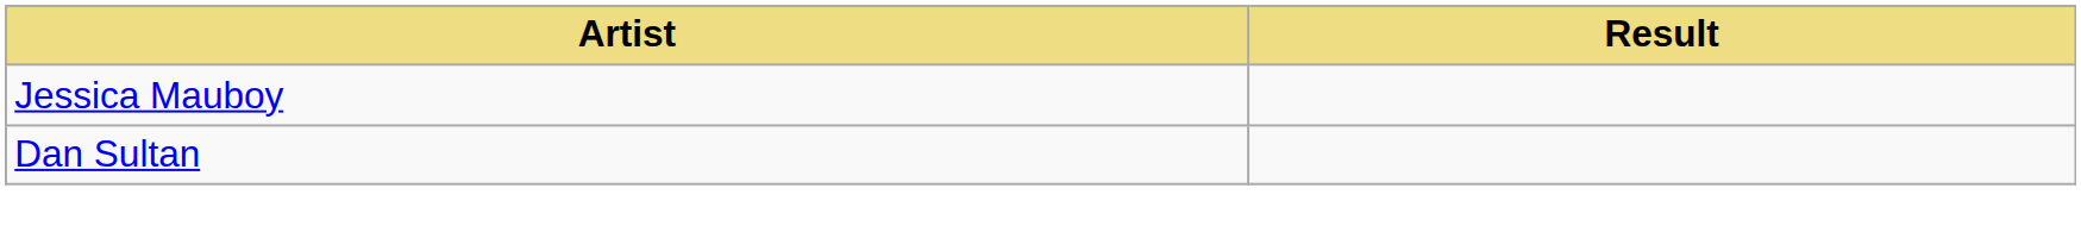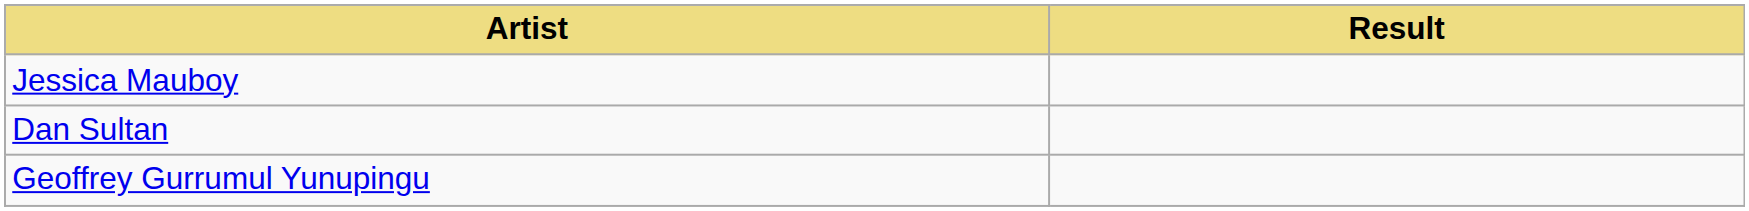 <table class="wikitable" width=100%>
 <tr>
 <th style="width:15%;background:#EEDD82;">Artist</th>
 <th style="width:10%;background:#EEDD82;">Result</th>
 </tr>
 <tr>
 <td><a href='#'>Jessica Mauboy</a></td>
 <td></td>
 </tr>
 <tr>
 <td><a href='#'>Dan Sultan</a></td>
 <td></td>
 </tr>
+<tr>
+<td><a href='#'>Geoffrey Gurrumul Yunupingu</a></td>
+<td></td>
+</tr>
 </table>
